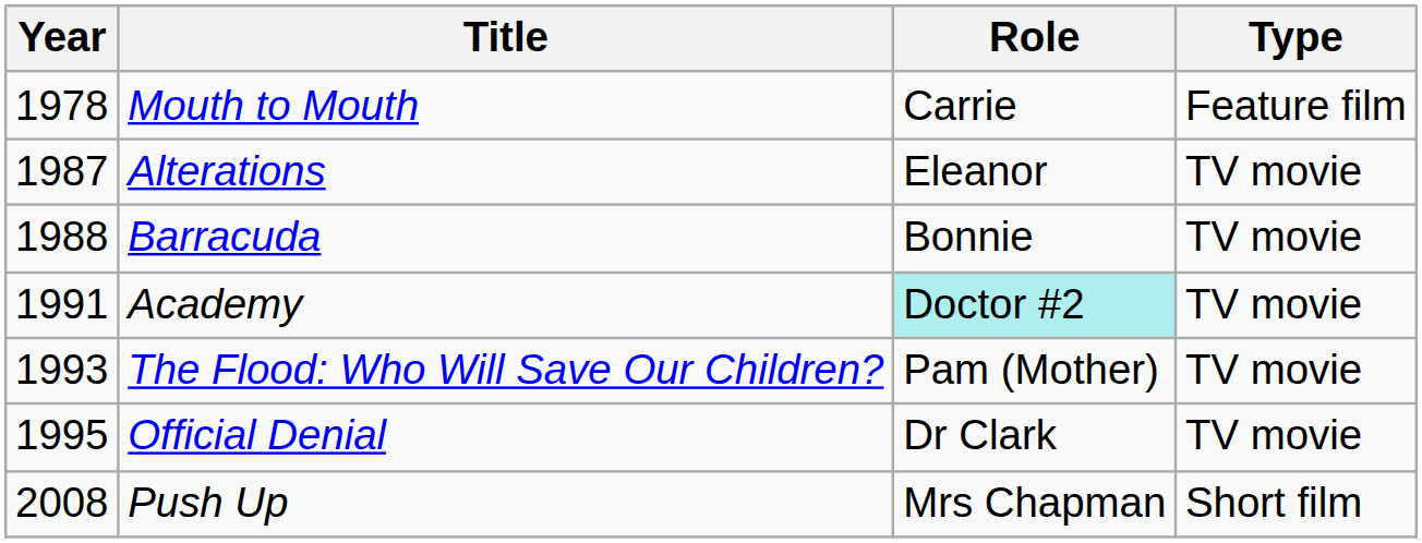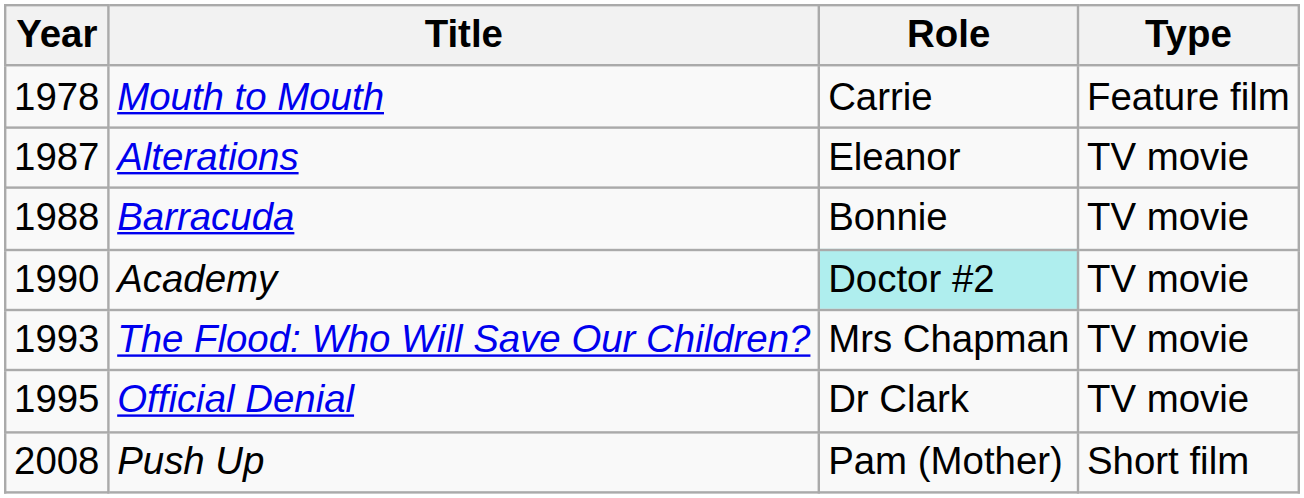 <table class="wikitable">
 <tr>
 <th>Year</th>
 <th>Title</th>
 <th>Role</th>
 <th>Type</th>
 </tr>
 <tr>
 <td>1978</td>
 <td><em><a href='#'>Mouth to Mouth</a></em></td>
 <td>Carrie</td>
 <td>Feature film</td>
 </tr>
 <tr>
 <td>1987</td>
 <td><em><a href='#'> Alterations</a></em></td>
 <td>Eleanor</td>
 <td>TV movie</td>
 </tr>
 <tr>
 <td>1988</td>
 <td><em><a href='#'>Barracuda</a></em></td>
 <td>Bonnie</td>
 <td>TV movie</td>
 </tr>
 <tr>
-<td>1991</td>
+<td>1990</td>
 <td><em>Academy</em></td>
 <td style="background: paleturquoise;">Doctor #2</td>
 <td>TV movie</td>
 </tr>
 <tr>
 <td>1993</td>
 <td><em><a href='#'>The Flood: Who Will Save Our Children?</a></em></td>
-<td>Pam (Mother)</td>
+<td>Mrs Chapman</td>
 <td>TV movie</td>
 </tr>
 <tr>
 <td>1995</td>
 <td><em><a href='#'>Official Denial</a></em></td>
 <td>Dr Clark</td>
 <td>TV movie</td>
 </tr>
 <tr>
 <td>2008</td>
 <td><em>Push Up</em></td>
-<td>Mrs Chapman</td>
+<td>Pam (Mother)</td>
 <td>Short film</td>
 </tr>
 </table>
